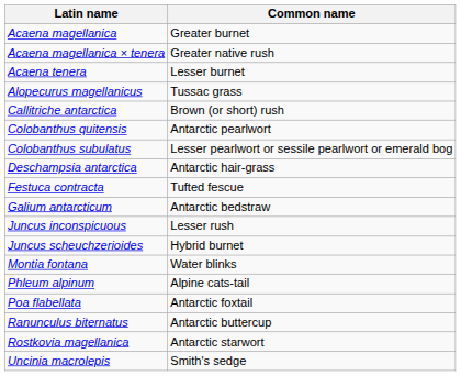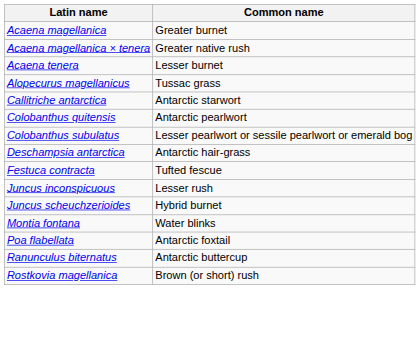 <table class="wikitable">
 <tr>
 <th>Latin name</th>
 <th>Common name</th>
 </tr>
 <tr>
 <td><em><a href='#'>Acaena magellanica</a></em></td>
 <td>Greater burnet</td>
 </tr>
 <tr>
 <td><em><a href='#'>Acaena magellanica × tenera</a></em></td>
 <td>Greater native rush</td>
 </tr>
 <tr>
 <td><em><a href='#'>Acaena tenera</a></em></td>
 <td>Lesser burnet</td>
 </tr>
 <tr>
 <td><em><a href='#'>Alopecurus magellanicus</a></em></td>
 <td>Tussac grass</td>
 </tr>
 <tr>
 <td><em><a href='#'>Callitriche antarctica</a></em></td>
-<td>Brown (or short) rush</td>
+<td>Antarctic starwort</td>
 </tr>
 <tr>
 <td><em><a href='#'>Colobanthus quitensis</a></em></td>
 <td>Antarctic pearlwort</td>
 </tr>
 <tr>
 <td><em><a href='#'>Colobanthus subulatus</a></em></td>
 <td>Lesser pearlwort or sessile pearlwort or emerald bog</td>
 </tr>
 <tr>
 <td><em><a href='#'>Deschampsia antarctica</a></em></td>
 <td>Antarctic hair-grass</td>
 </tr>
 <tr>
 <td><em><a href='#'>Festuca contracta</a></em></td>
 <td>Tufted fescue</td>
 </tr>
 <tr>
-<td><em><a href='#'>Galium antarcticum</a></em></td>
-<td>Antarctic bedstraw</td>
-</tr>
-<tr>
 <td><em><a href='#'>Juncus inconspicuous</a></em></td>
 <td>Lesser rush</td>
 </tr>
 <tr>
 <td><em><a href='#'>Juncus scheuchzerioides</a></em></td>
 <td>Hybrid burnet</td>
 </tr>
 <tr>
 <td><em><a href='#'>Montia fontana</a></em></td>
 <td>Water blinks</td>
 </tr>
 <tr>
-<td><em><a href='#'>Phleum alpinum</a></em></td>
-<td>Alpine cats-tail</td>
-</tr>
-<tr>
 <td><em><a href='#'>Poa flabellata</a></em></td>
 <td>Antarctic foxtail</td>
 </tr>
 <tr>
 <td><em><a href='#'>Ranunculus biternatus</a></em></td>
 <td>Antarctic buttercup</td>
 </tr>
 <tr>
 <td><em><a href='#'>Rostkovia magellanica</a></em></td>
-<td>Antarctic starwort</td>
-</tr>
-<tr>
-<td><em><a href='#'>Uncinia macrolepis</a></em></td>
-<td>Smith's sedge</td>
+<td>Brown (or short) rush</td>
 </tr>
 </table>
